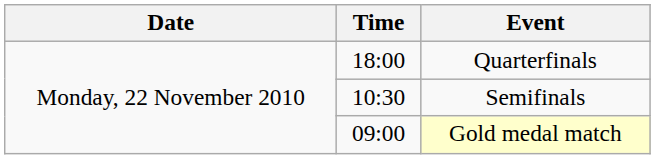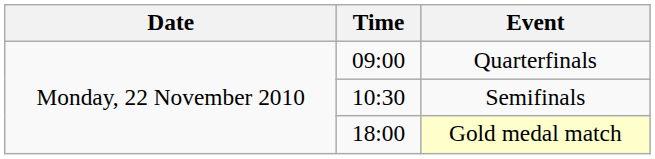 <table class = "wikitable" style="text-align:center;">
 <tr>
 <th width=220>Date</th>
 <th width=50>Time</th>
 <th width=150>Event</th>
 </tr>
 <tr>
 <td rowspan=3>Monday, 22 November 2010</td>
-<td>18:00</td>
+<td>09:00</td>
 <td>Quarterfinals</td>
 </tr>
 <tr>
 <td>10:30</td>
 <td>Semifinals</td>
 </tr>
 <tr>
-<td>09:00</td>
+<td>18:00</td>
 <td bgcolor=ffffcc>Gold medal match</td>
 </tr>
 </table>
